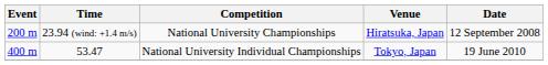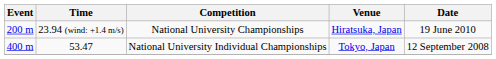 <table class="wikitable" style=text-align:center>
 <tr>
 <th>Event</th>
 <th>Time</th>
 <th>Competition</th>
 <th>Venue</th>
 <th>Date</th>
 </tr>
 <tr>
 <td><a href='#'>200&nbsp;m</a></td>
 <td>23.94 <small>(wind: +1.4 m/s)</small></td>
 <td>National University Championships</td>
 <td><a href='#'>Hiratsuka, Japan</a></td>
-<td>12 September 2008</td>
+<td>19 June 2010</td>
 </tr>
 <tr>
 <td><a href='#'>400&nbsp;m</a></td>
 <td>53.47</td>
 <td>National University Individual Championships</td>
 <td><a href='#'>Tokyo, Japan</a></td>
-<td>19 June 2010</td>
+<td>12 September 2008</td>
 </tr>
 <tr>
 </tr>
 </table>
